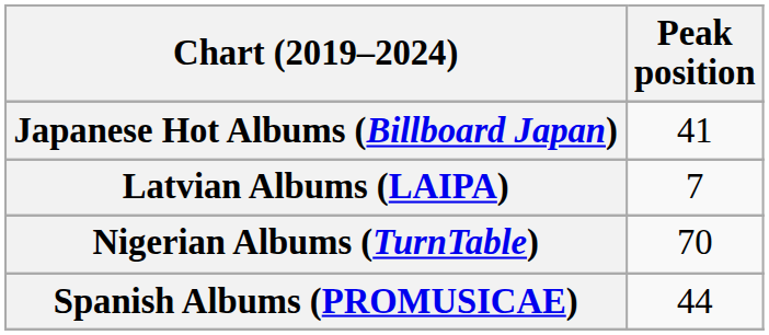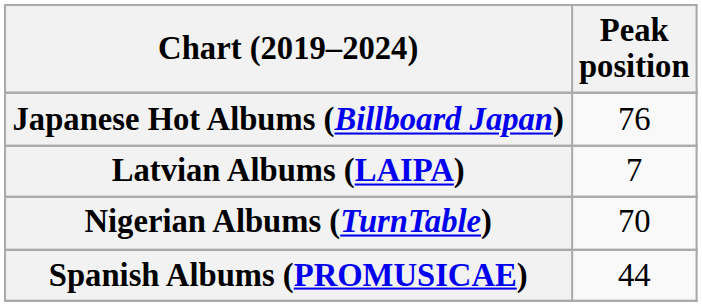 <table class="wikitable sortable plainrowheaders" style="text-align:center">
 <tr>
 <th scope="col">Chart (2019–2024)</th>
 <th scope="col">Peak<br>position</th>
 </tr>
 <tr>
 </tr>
 <tr>
 </tr>
 <tr>
 </tr>
 <tr>
 </tr>
 <tr>
 </tr>
 <tr>
 </tr>
 <tr>
 </tr>
 <tr>
 </tr>
 <tr>
 </tr>
 <tr>
 </tr>
 <tr>
 </tr>
 <tr>
 </tr>
 <tr>
 </tr>
 <tr>
 <th scope="row">Japanese Hot Albums (<em><a href='#'>Billboard Japan</a></em>)</th>
-<td>41</td>
+<td>76</td>
 </tr>
 <tr>
 </tr>
 <tr>
 <th scope="row">Latvian Albums (<a href='#'>LAIPA</a>)</th>
 <td>7</td>
 </tr>
 <tr>
 </tr>
 <tr>
 <th scope="row">Nigerian Albums (<a href='#'><em>TurnTable</em></a>)</th>
 <td>70</td>
 </tr>
 <tr>
 </tr>
 <tr>
 </tr>
 <tr>
 </tr>
 <tr>
 <th scope="row">Spanish Albums (<a href='#'>PROMUSICAE</a>)</th>
 <td>44</td>
 </tr>
 <tr>
 </tr>
 <tr>
 </tr>
 <tr>
 </tr>
 <tr>
 </tr>
 </table>
